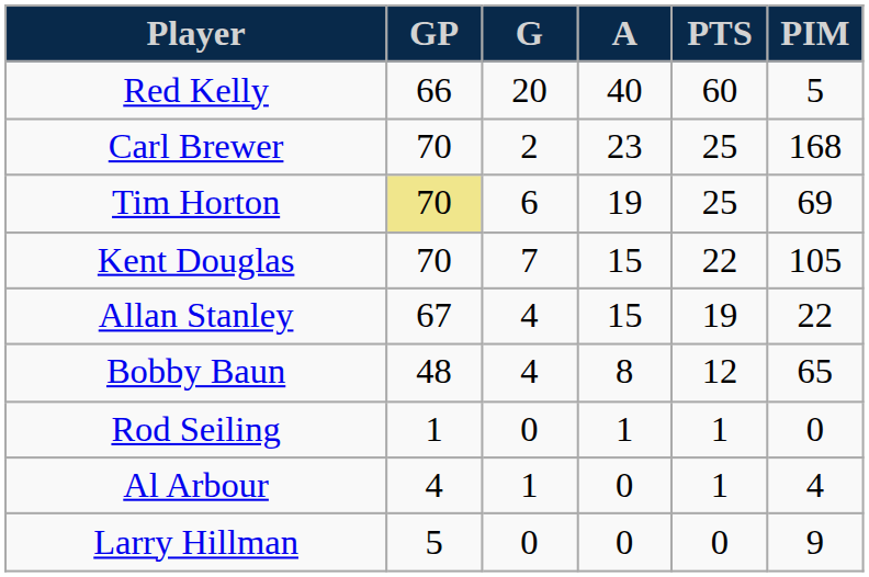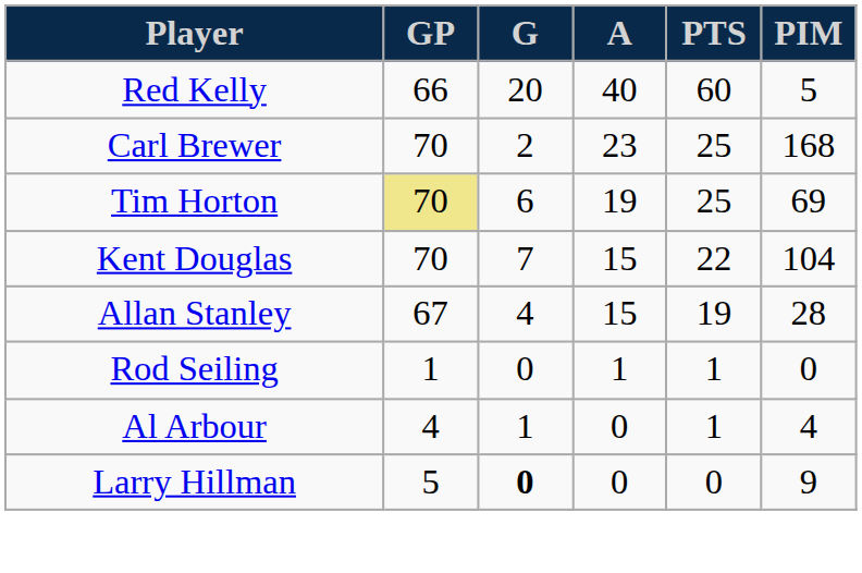 <table class="wikitable sortable sortable">
 <tr>
 <th style="background:#08294a; color:#d3d3d3" width="40%">Player</th>
 <th style="background:#08294a; color:#d3d3d3" width="10%">GP</th>
 <th style="background:#08294a; color:#d3d3d3" width="10%">G</th>
 <th style="background:#08294a; color:#d3d3d3" width="10%">A</th>
 <th style="background:#08294a; color:#d3d3d3" width="10%">PTS</th>
 <th style="background:#08294a; color:#d3d3d3" width="10%">PIM</th>
 </tr>
 <tr align="center">
 <td><a href='#'>Red Kelly</a></td>
 <td>66</td>
 <td>20</td>
 <td>40</td>
 <td>60</td>
 <td>5</td>
 </tr>
 <tr align="center">
 <td><a href='#'>Carl Brewer</a></td>
 <td>70</td>
 <td>2</td>
 <td>23</td>
 <td>25</td>
 <td>168</td>
 </tr>
 <tr align="center">
 <td><a href='#'>Tim Horton</a></td>
 <td style="background: khaki;">70</td>
 <td>6</td>
 <td>19</td>
 <td>25</td>
 <td>69</td>
 </tr>
 <tr align="center">
 <td><a href='#'>Kent Douglas</a></td>
 <td>70</td>
 <td>7</td>
 <td>15</td>
 <td>22</td>
-<td>105</td>
+<td>104</td>
 </tr>
 <tr align="center">
 <td><a href='#'>Allan Stanley</a></td>
 <td>67</td>
 <td>4</td>
 <td>15</td>
 <td>19</td>
-<td>22</td>
-</tr>
-<tr align="center">
-<td><a href='#'>Bobby Baun</a></td>
-<td>48</td>
-<td>4</td>
-<td>8</td>
-<td>12</td>
-<td>65</td>
+<td>28</td>
 </tr>
 <tr align="center">
 <td><a href='#'>Rod Seiling</a></td>
 <td>1</td>
 <td>0</td>
 <td>1</td>
 <td>1</td>
 <td>0</td>
 </tr>
 <tr align="center">
 <td><a href='#'>Al Arbour</a></td>
 <td>4</td>
 <td>1</td>
 <td>0</td>
 <td>1</td>
 <td>4</td>
 </tr>
 <tr align="center">
 <td><a href='#'>Larry Hillman</a></td>
 <td>5</td>
-<td>0</td>
+<td><strong>0</strong></td>
 <td>0</td>
 <td>0</td>
 <td>9</td>
 </tr>
 </table>
